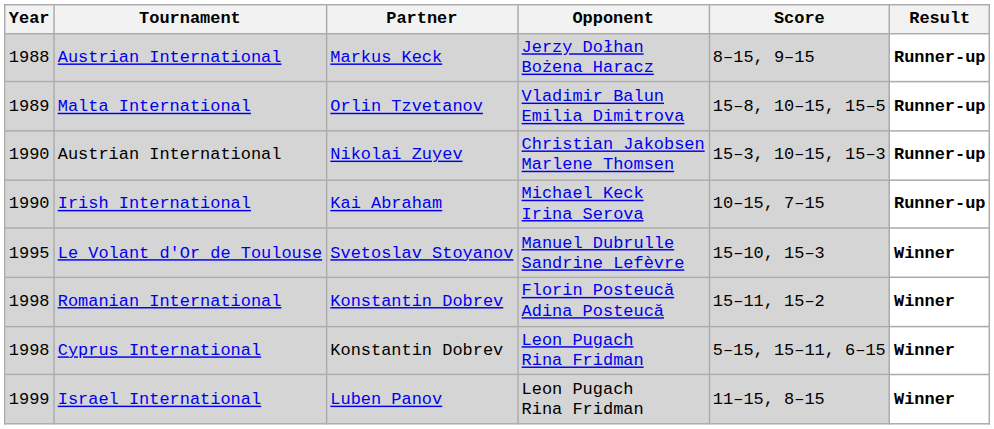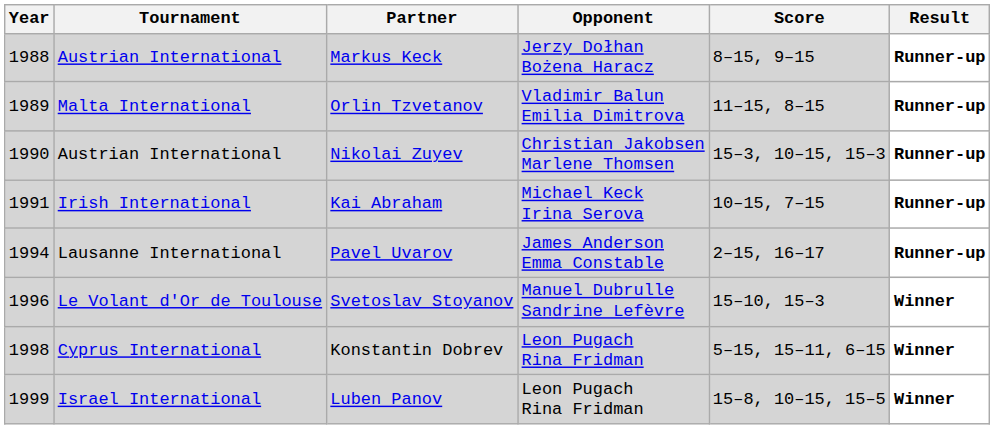 <table class="sortable wikitable" style="font-size: 90%;">
 <tr>
 <th>Year</th>
 <th>Tournament</th>
 <th>Partner</th>
 <th>Opponent</th>
 <th>Score</th>
 <th>Result</th>
 </tr>
 <tr style="background:#D5D5D5">
 <td align="center">1988</td>
 <td align="left"><a href='#'>Austrian International</a></td>
 <td align="left"> <a href='#'>Markus Keck</a></td>
 <td align="left"> <a href='#'>Jerzy Dołhan</a><br> <a href='#'>Bożena Haracz</a></td>
 <td align="left">8–15, 9–15</td>
 <td style="text-align:left; background:white"> <strong>Runner-up</strong></td>
 </tr>
 <tr style="background:#D5D5D5">
 <td align="center">1989</td>
 <td align="left"><a href='#'>Malta International</a></td>
 <td align="left"> <a href='#'>Orlin Tzvetanov</a></td>
 <td align="left"> <a href='#'>Vladimir Balun</a><br> <a href='#'>Emilia Dimitrova</a></td>
-<td align="left">15–8, 10–15, 15–5</td>
+<td align="left">11–15, 8–15</td>
 <td style="text-align:left; background:white"> <strong>Runner-up</strong></td>
 </tr>
 <tr style="background:#D5D5D5">
 <td align="center">1990</td>
 <td align="left">Austrian International</td>
 <td align="left"> <a href='#'>Nikolai Zuyev</a></td>
 <td align="left"> <a href='#'>Christian Jakobsen</a><br> <a href='#'>Marlene Thomsen</a></td>
 <td align="left">15–3, 10–15, 15–3</td>
 <td style="text-align:left; background:white"> <strong>Runner-up</strong></td>
 </tr>
 <tr style="background:#D5D5D5">
-<td align="center">1990</td>
+<td align="center">1991</td>
 <td align="left"><a href='#'>Irish International</a></td>
 <td align="left"> <a href='#'>Kai Abraham</a></td>
 <td align="left"> <a href='#'>Michael Keck</a><br> <a href='#'>Irina Serova</a></td>
 <td align="left">10–15, 7–15</td>
 <td style="text-align:left; background:white"> <strong>Runner-up</strong></td>
 </tr>
 <tr style="background:#D5D5D5">
-<td align="center">1995</td>
+<td align="center">1994</td>
+<td align="left">Lausanne International</td>
+<td align="left"> <a href='#'>Pavel Uvarov</a></td>
+<td align="left"> <a href='#'>James Anderson</a><br> <a href='#'>Emma Constable</a></td>
+<td align="left">2–15, 16–17</td>
+<td style="text-align:left; background:white"> <strong>Runner-up</strong></td>
+</tr>
+<tr style="background:#D5D5D5">
+<td align="center">1996</td>
 <td align="left"><a href='#'>Le Volant d'Or de Toulouse</a></td>
 <td align="left"> <a href='#'>Svetoslav Stoyanov</a></td>
 <td align="left"> <a href='#'>Manuel Dubrulle</a><br> <a href='#'>Sandrine Lefèvre</a></td>
 <td align="left">15–10, 15–3</td>
-<td style="text-align:left; background:white"> <strong>Winner</strong></td>
-</tr>
-<tr style="background:#D5D5D5">
-<td align="center">1998</td>
-<td align="left"><a href='#'>Romanian International</a></td>
-<td align="left"> <a href='#'>Konstantin Dobrev</a></td>
-<td align="left"> <a href='#'>Florin Posteucă</a><br> <a href='#'>Adina Posteucă</a></td>
-<td align="left">15–11, 15–2</td>
 <td style="text-align:left; background:white"> <strong>Winner</strong></td>
 </tr>
 <tr style="background:#D5D5D5">
 <td align="center">1998</td>
 <td align="left"><a href='#'>Cyprus International</a></td>
 <td align="left"> Konstantin Dobrev</td>
 <td align="left"> <a href='#'>Leon Pugach</a><br> <a href='#'>Rina Fridman</a></td>
 <td align="left">5–15, 15–11, 6–15</td>
 <td style="text-align:left; background:white"> <strong>Winner</strong></td>
 </tr>
 <tr style="background:#D5D5D5">
 <td align="center">1999</td>
 <td align="left"><a href='#'>Israel International</a></td>
 <td align="left"> <a href='#'>Luben Panov</a></td>
 <td align="left"> Leon Pugach<br> Rina Fridman</td>
-<td align="left">11–15, 8–15</td>
+<td align="left">15–8, 10–15, 15–5</td>
 <td style="text-align:left; background:white"> <strong>Winner</strong></td>
 </tr>
 </table>
